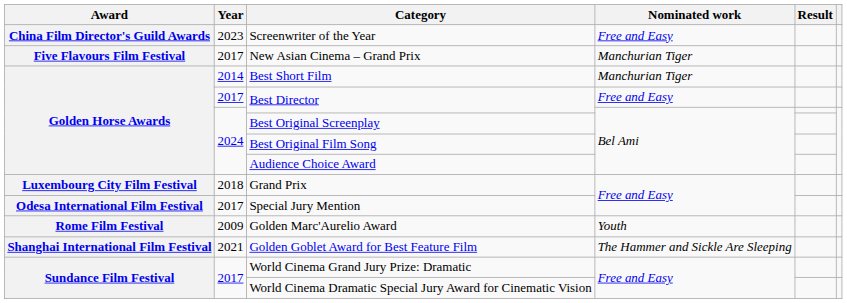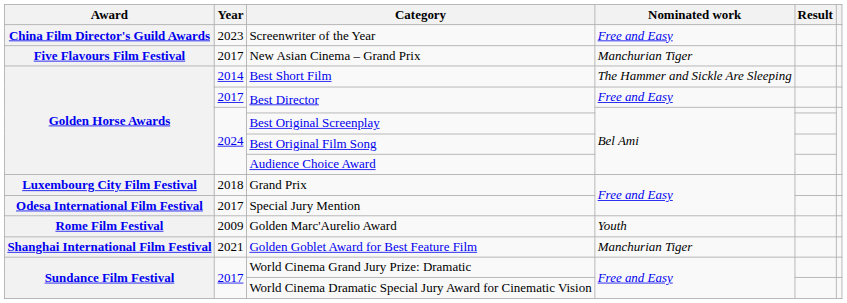 <table class="wikitable sortable plainrowheaders">
 <tr>
 <th scope="col">Award</th>
 <th scope="col">Year</th>
 <th scope="col">Category</th>
 <th scope="col">Nominated work</th>
 <th scope="col">Result</th>
 <th scope="col" class="unsortable"></th>
 </tr>
 <tr>
 <th scope="row"><a href='#'>China Film Director's Guild Awards</a></th>
 <td>2023</td>
 <td>Screenwriter of the Year</td>
 <td><em><a href='#'>Free and Easy</a></em></td>
 <td></td>
 <td></td>
 </tr>
 <tr>
 <th scope="row"><a href='#'>Five Flavours Film Festival</a></th>
 <td>2017</td>
 <td>New Asian Cinema – Grand Prix</td>
 <td><em>Manchurian Tiger</em></td>
 <td></td>
 <td></td>
 </tr>
 <tr>
 <th rowspan="6" scope="row"><a href='#'>Golden Horse Awards</a></th>
 <td><a href='#'>2014</a></td>
 <td><a href='#'>Best Short Film</a></td>
-<td><em>Manchurian Tiger</em></td>
+<td><em>The Hammer and Sickle Are Sleeping</em></td>
 <td></td>
 <td></td>
 </tr>
 <tr>
 <td><a href='#'>2017</a></td>
 <td rowspan="2"><a href='#'>Best Director</a></td>
 <td><em><a href='#'>Free and Easy</a></em></td>
 <td></td>
 <td></td>
 </tr>
 <tr>
 <td rowspan="4"><a href='#'>2024</a></td>
 <td rowspan="4"><em>Bel Ami</em></td>
 <td></td>
 <td rowspan="4"><br></td>
 </tr>
 <tr>
 <td><a href='#'>Best Original Screenplay</a></td>
 <td></td>
 </tr>
 <tr>
 <td><a href='#'>Best Original Film Song</a></td>
 <td></td>
 </tr>
 <tr>
 <td><a href='#'>Audience Choice Award</a></td>
 <td></td>
 </tr>
 <tr>
 <th scope="row"><a href='#'>Luxembourg City Film Festival</a></th>
 <td>2018</td>
 <td>Grand Prix</td>
 <td rowspan="2"><em><a href='#'>Free and Easy</a></em></td>
 <td></td>
 <td></td>
 </tr>
 <tr>
 <th scope="row"><a href='#'>Odesa International Film Festival</a></th>
 <td>2017</td>
 <td>Special Jury Mention</td>
 <td></td>
 <td></td>
 </tr>
 <tr>
 <th scope="row"><a href='#'>Rome Film Festival</a></th>
 <td>2009</td>
 <td>Golden Marc'Aurelio Award</td>
 <td><em>Youth</em></td>
 <td></td>
 <td></td>
 </tr>
 <tr>
 <th scope="row"><a href='#'>Shanghai International Film Festival</a></th>
 <td>2021</td>
 <td><a href='#'>Golden Goblet Award for Best Feature Film</a></td>
-<td><em>The Hammer and Sickle Are Sleeping</em></td>
+<td><em>Manchurian Tiger</em></td>
 <td></td>
 <td></td>
 </tr>
 <tr>
 <th rowspan="2" scope="row"><a href='#'>Sundance Film Festival</a></th>
 <td rowspan="2"><a href='#'>2017</a></td>
 <td>World Cinema Grand Jury Prize: Dramatic</td>
 <td rowspan="2"><em><a href='#'>Free and Easy</a></em></td>
 <td></td>
 <td></td>
 </tr>
 <tr>
 <td>World Cinema Dramatic Special Jury Award for Cinematic Vision</td>
 <td></td>
 <td></td>
 </tr>
 </table>
